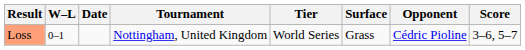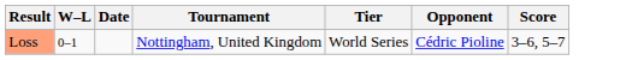 <table class="sortable wikitable">
 <tr>
 <th>Result</th>
 <th class="unsortable">W–L</th>
 <th>Date</th>
 <th>Tournament</th>
 <th>Tier</th>
-<th>Surface</th>
 <th>Opponent</th>
 <th class="unsortable">Score</th>
 </tr>
 <tr>
 <td style=background:#ffa07a>Loss</td>
 <td><small>0–1</small></td>
 <td><a href='#'></a></td>
 <td><a href='#'>Nottingham</a>, United Kingdom</td>
 <td>World Series</td>
-<td>Grass</td>
 <td> <a href='#'>Cédric Pioline</a></td>
 <td>3–6, 5–7</td>
 </tr>
 </table>
